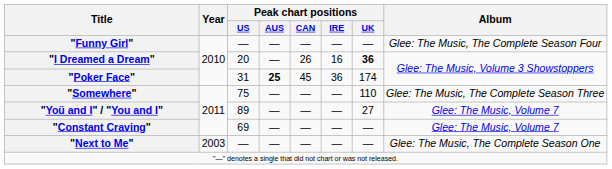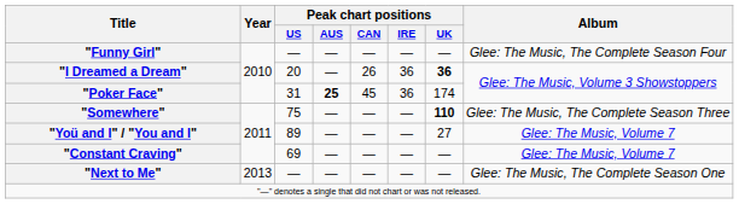 <table class="wikitable plainrowheaders" style="text-align:center;">
 <tr>
 <th scope="col" rowspan="2" style="width:18em;">Title</th>
 <th scope="col" rowspan="2">Year</th>
 <th scope="col" colspan="5">Peak chart positions</th>
 <th scope="col" rowspan="2">Album</th>
 </tr>
 <tr>
 <th scope="col" style="width:3em; font-size:85%;"><a href='#'>US</a><br></th>
 <th scope="col" style="width:3em; font-size:85%;"><a href='#'>AUS</a><br></th>
 <th scope="col" style="width:3em; font-size:85%;"><a href='#'>CAN</a><br></th>
 <th scope="col" style="width:3em; font-size:85%;"><a href='#'>IRE</a><br></th>
 <th scope="col" style="width:3em; font-size:85%;"><a href='#'>UK</a><br></th>
 </tr>
 <tr>
 <th scope="row">"<a href='#'>Funny Girl</a>"<br></th>
 <td rowspan="3">2010</td>
 <td>—</td>
 <td>—</td>
 <td>—</td>
 <td>—</td>
 <td>—</td>
 <td><em>Glee: The Music, The Complete Season Four</em></td>
 </tr>
 <tr>
 <th scope="row">"<a href='#'>I Dreamed a Dream</a>"<br></th>
 <td>20</td>
 <td>—</td>
 <td>26</td>
-<td>16</td>
+<td>36</td>
 <td><strong>36</strong></td>
 <td rowspan="2"><em><a href='#'>Glee: The Music, Volume 3 Showstoppers</a></em></td>
 </tr>
 <tr>
 <th scope="row">"<a href='#'>Poker Face</a>"<br></th>
 <td>31</td>
 <td><strong>25</strong></td>
 <td>45</td>
 <td>36</td>
 <td>174</td>
 </tr>
 <tr>
 <th scope="row">"<a href='#'>Somewhere</a>"<br></th>
 <td rowspan="3">2011</td>
 <td>75</td>
 <td>—</td>
 <td>—</td>
 <td>—</td>
-<td>110</td>
+<td><strong>110</strong></td>
 <td><em>Glee: The Music, The Complete Season Three</em></td>
 </tr>
 <tr>
 <th scope="row">"<a href='#'>Yoü and I</a>" / "<a href='#'>You and I</a>"<br></th>
 <td>89</td>
 <td>—</td>
 <td>—</td>
 <td>—</td>
 <td>27</td>
 <td><em><a href='#'>Glee: The Music, Volume 7</a></em></td>
 </tr>
 <tr>
 <th scope="row">"<a href='#'>Constant Craving</a>"<br></th>
 <td>69</td>
 <td>—</td>
 <td>—</td>
 <td>—</td>
 <td>—</td>
 <td><em><a href='#'>Glee: The Music, Volume 7</a></em></td>
 </tr>
 <tr>
 <th scope="row">"<a href='#'>Next to Me</a>"<br></th>
-<td>2003</td>
+<td>2013</td>
 <td>—</td>
 <td>—</td>
 <td>—</td>
 <td>—</td>
 <td>—</td>
 <td><em>Glee: The Music, The Complete Season One</em></td>
 </tr>
 <tr>
 <td colspan="20" style="font-size:8pt">"—" denotes a single that did not chart or was not released.</td>
 </tr>
 </table>
